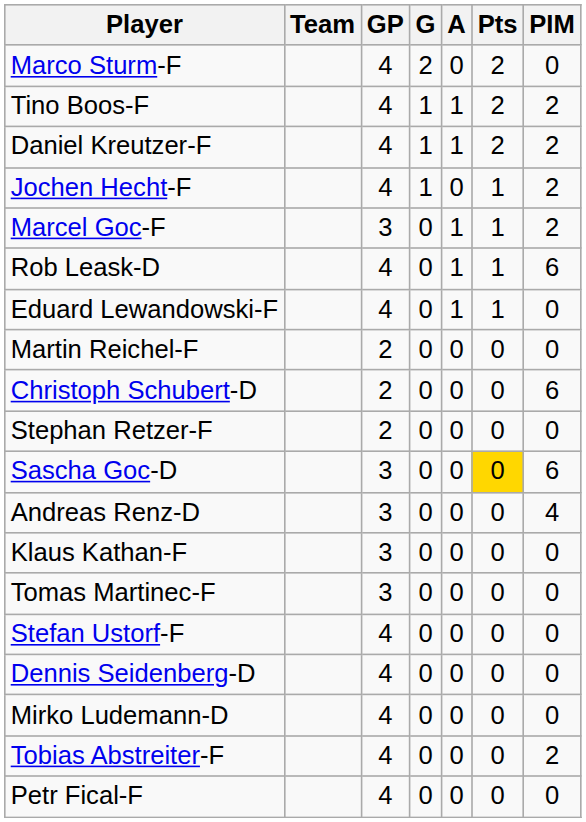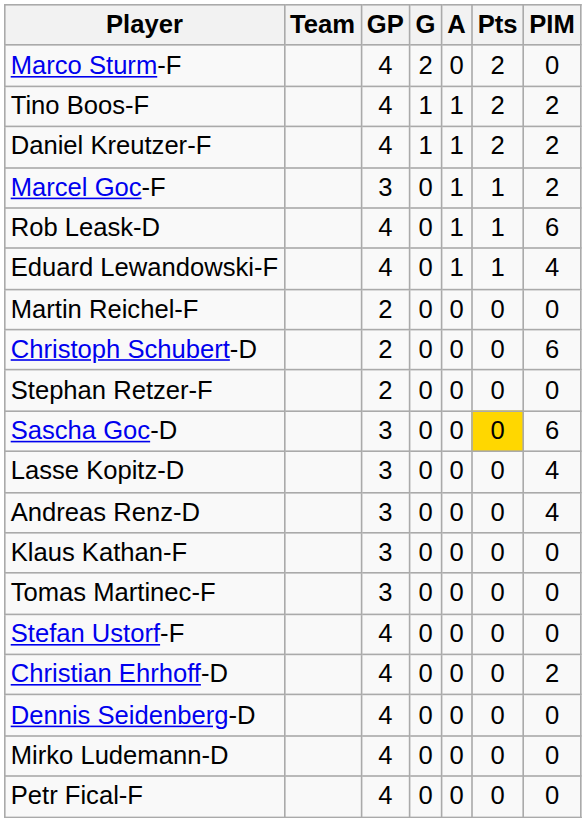 <table class="wikitable">
 <tr>
 <th>Player</th>
 <th>Team</th>
 <th>GP</th>
 <th>G</th>
 <th>A</th>
 <th>Pts</th>
 <th>PIM</th>
 </tr>
 <tr align="center">
 <td align="left"><a href='#'>Marco Sturm</a>-F</td>
 <td></td>
 <td>4</td>
 <td>2</td>
 <td>0</td>
 <td>2</td>
 <td>0</td>
 </tr>
 <tr align="center">
 <td align="left">Tino Boos-F</td>
 <td></td>
 <td>4</td>
 <td>1</td>
 <td>1</td>
 <td>2</td>
 <td>2</td>
 </tr>
 <tr align="center">
 <td align="left">Daniel Kreutzer-F</td>
 <td></td>
 <td>4</td>
 <td>1</td>
 <td>1</td>
 <td>2</td>
 <td>2</td>
 </tr>
 <tr align="center">
-<td align="left"><a href='#'>Jochen Hecht</a>-F</td>
-<td></td>
-<td>4</td>
-<td>1</td>
-<td>0</td>
-<td>1</td>
-<td>2</td>
-</tr>
-<tr align="center">
 <td align="left"><a href='#'>Marcel Goc</a>-F</td>
 <td></td>
 <td>3</td>
 <td>0</td>
 <td>1</td>
 <td>1</td>
 <td>2</td>
 </tr>
 <tr align="center">
 <td align="left">Rob Leask-D</td>
 <td></td>
 <td>4</td>
 <td>0</td>
 <td>1</td>
 <td>1</td>
 <td>6</td>
 </tr>
 <tr align="center">
 <td align="left">Eduard Lewandowski-F</td>
 <td></td>
 <td>4</td>
 <td>0</td>
 <td>1</td>
 <td>1</td>
-<td>0</td>
+<td>4</td>
 </tr>
 <tr align="center">
 <td align="left">Martin Reichel-F</td>
 <td></td>
 <td>2</td>
 <td>0</td>
 <td>0</td>
 <td>0</td>
 <td>0</td>
 </tr>
 <tr align="center">
 <td align="left"><a href='#'>Christoph Schubert</a>-D</td>
 <td></td>
 <td>2</td>
 <td>0</td>
 <td>0</td>
 <td>0</td>
 <td>6</td>
 </tr>
 <tr align="center">
 <td align="left">Stephan Retzer-F</td>
 <td></td>
 <td>2</td>
 <td>0</td>
 <td>0</td>
 <td>0</td>
 <td>0</td>
 </tr>
 <tr align="center">
 <td align="left"><a href='#'>Sascha Goc</a>-D</td>
 <td></td>
 <td>3</td>
 <td>0</td>
 <td>0</td>
 <td style="background: gold;">0</td>
 <td>6</td>
 </tr>
 <tr align="center">
+<td align="left">Lasse Kopitz-D</td>
+<td></td>
+<td>3</td>
+<td>0</td>
+<td>0</td>
+<td>0</td>
+<td>4</td>
+</tr>
+<tr align="center">
 <td align="left">Andreas Renz-D</td>
 <td></td>
 <td>3</td>
 <td>0</td>
 <td>0</td>
 <td>0</td>
 <td>4</td>
 </tr>
 <tr align="center">
 <td align="left">Klaus Kathan-F</td>
 <td></td>
 <td>3</td>
 <td>0</td>
 <td>0</td>
 <td>0</td>
 <td>0</td>
 </tr>
 <tr align="center">
 <td align="left">Tomas Martinec-F</td>
 <td></td>
 <td>3</td>
 <td>0</td>
 <td>0</td>
 <td>0</td>
 <td>0</td>
 </tr>
 <tr align="center">
 <td align="left"><a href='#'>Stefan Ustorf</a>-F</td>
 <td></td>
 <td>4</td>
 <td>0</td>
 <td>0</td>
 <td>0</td>
 <td>0</td>
 </tr>
 <tr align="center">
+<td align="left"><a href='#'>Christian Ehrhoff</a>-D</td>
+<td></td>
+<td>4</td>
+<td>0</td>
+<td>0</td>
+<td>0</td>
+<td>2</td>
+</tr>
+<tr align="center">
 <td align="left"><a href='#'>Dennis Seidenberg</a>-D</td>
 <td></td>
 <td>4</td>
 <td>0</td>
 <td>0</td>
 <td>0</td>
 <td>0</td>
 </tr>
 <tr align="center">
 <td align="left">Mirko Ludemann-D</td>
 <td></td>
 <td>4</td>
 <td>0</td>
 <td>0</td>
 <td>0</td>
 <td>0</td>
 </tr>
 <tr align="center">
-<td align="left"><a href='#'>Tobias Abstreiter</a>-F</td>
-<td></td>
-<td>4</td>
-<td>0</td>
-<td>0</td>
-<td>0</td>
-<td>2</td>
-</tr>
-<tr align="center">
 <td align="left">Petr Fical-F</td>
 <td></td>
 <td>4</td>
 <td>0</td>
 <td>0</td>
 <td>0</td>
 <td>0</td>
 </tr>
 <tr align="center">
 </tr>
 </table>
